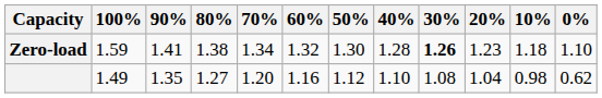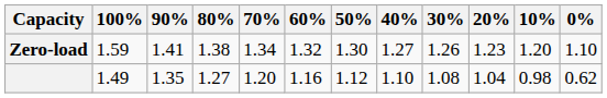 <table class="wikitable">
 <tr>
 <th scope="row">Capacity</th>
 <th scope="col">100%</th>
 <th scope="col">90%</th>
 <th scope="col">80%</th>
 <th scope="col">70%</th>
 <th scope="col">60%</th>
 <th scope="col">50%</th>
 <th scope="col">40%</th>
 <th scope="col">30%</th>
 <th scope="col">20%</th>
 <th scope="col">10%</th>
 <th scope="col">0%</th>
 </tr>
 <tr>
 <th scope="row">Zero-load</th>
 <td>1.59</td>
 <td>1.41</td>
 <td>1.38</td>
 <td>1.34</td>
 <td>1.32</td>
 <td>1.30</td>
-<td>1.28</td>
-<td><strong>1.26</strong></td>
+<td>1.27</td>
+<td>1.26</td>
 <td>1.23</td>
-<td>1.18</td>
+<td>1.20</td>
 <td>1.10</td>
 </tr>
 <tr>
 <th scope="row"></th>
 <td>1.49</td>
 <td>1.35</td>
 <td>1.27</td>
 <td>1.20</td>
 <td>1.16</td>
 <td>1.12</td>
 <td>1.10</td>
 <td>1.08</td>
 <td>1.04</td>
 <td>0.98</td>
 <td>0.62</td>
 </tr>
 </table>
